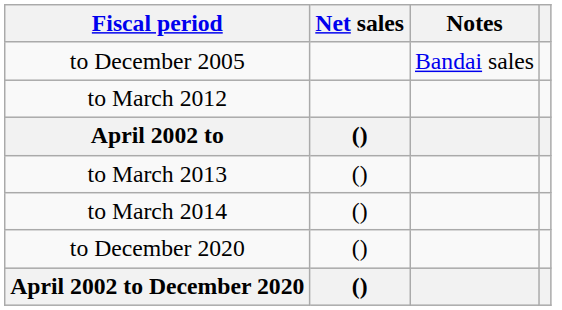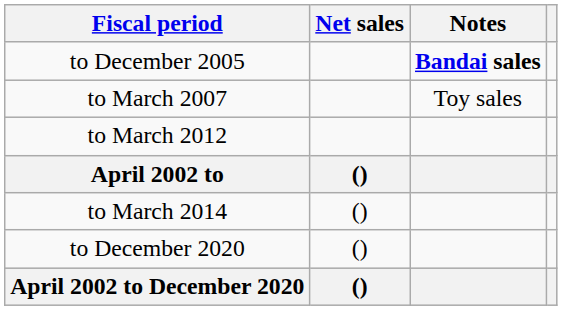 <table class="wikitable sortable" style="text-align:center">
 <tr>
 <th><a href='#'>Fiscal period</a></th>
 <th><a href='#'>Net</a> sales</th>
 <th>Notes</th>
 <th></th>
 </tr>
 <tr>
 <td> to December 2005</td>
 <td></td>
-<td><a href='#'>Bandai</a> sales</td>
+<td><strong><a href='#'>Bandai</a> sales</strong></td>
+<td></td>
+</tr>
+<tr>
+<td> to March 2007</td>
+<td></td>
+<td>Toy sales</td>
 <td></td>
 </tr>
 <tr>
 <td> to March 2012</td>
 <td></td>
 <td></td>
 <td></td>
 </tr>
 <tr>
 <th>April 2002 to </th>
 <th> ()</th>
 <th></th>
 <th></th>
-</tr>
-<tr>
-<td> to March 2013</td>
-<td> ()</td>
-<td></td>
-<td></td>
 </tr>
 <tr>
 <td> to March 2014</td>
 <td> ()</td>
 <td></td>
 <td></td>
 </tr>
 <tr>
 <td> to December 2020</td>
 <td> ()</td>
 <td></td>
 <td></td>
 </tr>
 <tr>
 <th>April 2002 to December 2020</th>
 <th> ()</th>
 <th></th>
 <th></th>
 </tr>
 </table>
